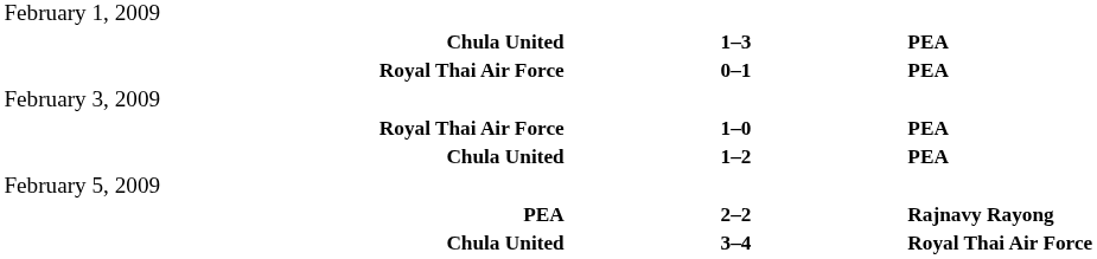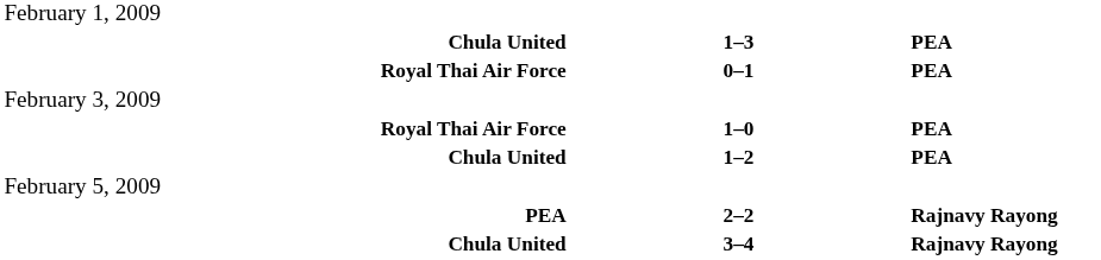 <table width=100% cellspacing=1>
 <tr>
 <th width=20%></th>
 <th width=12%></th>
 <th width=20%></th>
 <th></th>
 </tr>
 <tr>
 <td>February 1, 2009</td>
 </tr>
 <tr style=font-size:90%>
 <td align=right><strong>Chula United</strong></td>
 <td align=center><strong>1–3</strong></td>
 <td><strong>PEA</strong></td>
 <td></td>
 <td></td>
 </tr>
 <tr style=font-size:90%>
 <td align=right><strong>Royal Thai Air Force</strong></td>
 <td align=center><strong>0–1</strong></td>
 <td><strong>PEA</strong></td>
 <td></td>
 <td></td>
 </tr>
 <tr>
 <td>February 3, 2009</td>
 </tr>
 <tr style=font-size:90%>
 <td align=right><strong>Royal Thai Air Force</strong></td>
 <td align=center><strong>1–0</strong></td>
 <td><strong>PEA</strong></td>
 <td></td>
 <td></td>
 </tr>
 <tr style=font-size:90%>
 <td align=right><strong>Chula United</strong></td>
 <td align=center><strong>1–2</strong></td>
 <td><strong>PEA</strong></td>
 <td></td>
 <td></td>
 </tr>
 <tr>
 <td>February 5, 2009</td>
 </tr>
 <tr style=font-size:90%>
 <td align=right><strong>PEA</strong></td>
 <td align=center><strong>2–2</strong></td>
 <td><strong>Rajnavy Rayong</strong></td>
 <td></td>
 <td></td>
 </tr>
 <tr style=font-size:90%>
 <td align=right><strong>Chula United</strong></td>
 <td align=center><strong>3–4</strong></td>
-<td><strong>Royal Thai Air Force</strong></td>
+<td><strong>Rajnavy Rayong</strong></td>
 <td></td>
 <td></td>
 </tr>
 </table>
